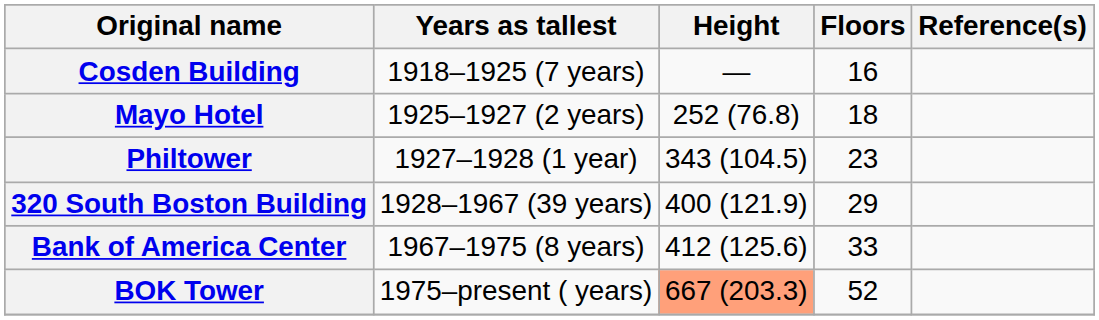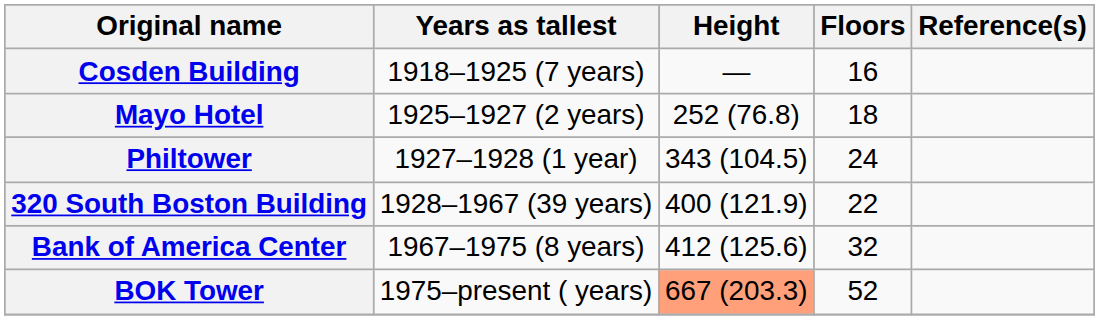 <table class="wikitable sortable plainrowheaders">
 <tr>
 <th scope="col">Original name</th>
 <th scope="col">Years as tallest</th>
 <th scope="col">Height<br></th>
 <th scope="col">Floors</th>
 <th scope="col" class="unsortable">Reference(s)</th>
 </tr>
 <tr>
 <th scope="row"><a href='#'>Cosden Building</a></th>
 <td align="center">1918–1925 (7 years)</td>
 <td align="center">—</td>
 <td align="center">16</td>
 <td align="center"></td>
 </tr>
 <tr>
 <th scope="row"><a href='#'>Mayo Hotel</a></th>
 <td align="center">1925–1927 (2 years)</td>
 <td align="center">252 (76.8)</td>
 <td align="center">18</td>
 <td align="center"></td>
 </tr>
 <tr>
 <th scope="row"><a href='#'>Philtower</a></th>
 <td align="center">1927–1928 (1 year)</td>
 <td align="center">343 (104.5)</td>
-<td align="center">23</td>
+<td align="center">24</td>
 <td align="center"></td>
 </tr>
 <tr>
 <th scope="row"><a href='#'>320 South Boston Building</a></th>
 <td align="center">1928–1967 (39 years)</td>
 <td align="center">400 (121.9)</td>
-<td align="center">29</td>
+<td align="center">22</td>
 <td align="center"></td>
 </tr>
 <tr>
 <th scope="row"><a href='#'>Bank of America Center</a></th>
 <td align="center">1967–1975 (8 years)</td>
 <td align="center">412 (125.6)</td>
-<td align="center">33</td>
+<td align="center">32</td>
 <td align="center"></td>
 </tr>
 <tr>
 <th scope="row"><a href='#'>BOK Tower</a></th>
 <td align="center">1975–present ( years)</td>
 <td align="center" style="background: lightsalmon;">667 (203.3)</td>
 <td align="center">52</td>
 <td align="center"></td>
 </tr>
 <tr>
 </tr>
 </table>
